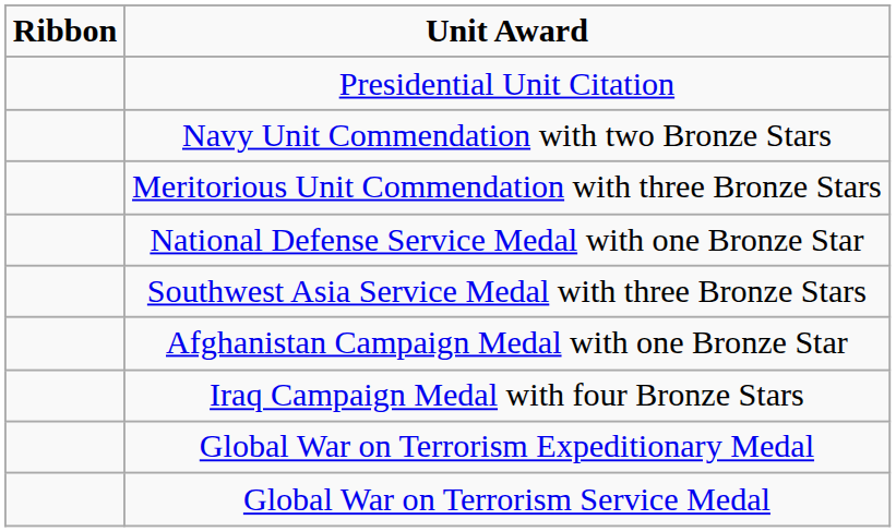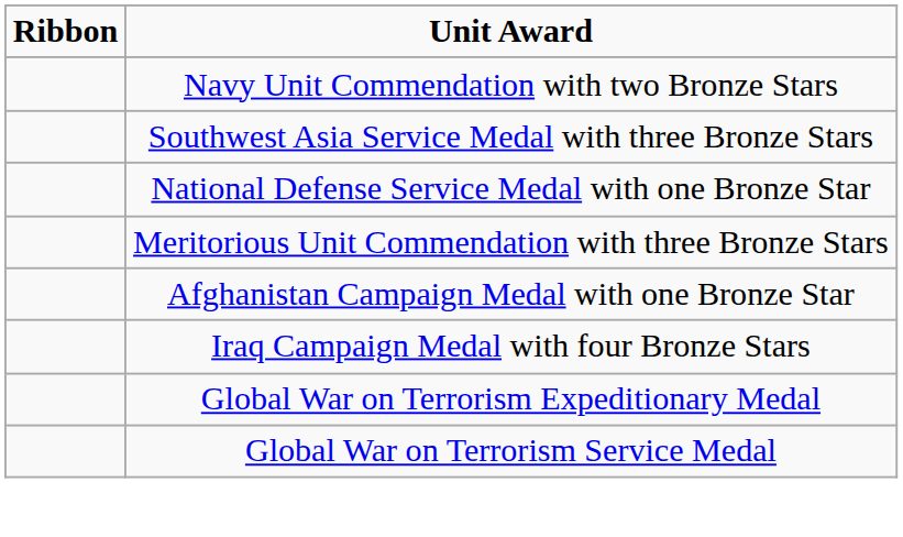 <table class="wikitable" style="text-align:center; clear: center">
 <tr>
 <td><strong>Ribbon</strong></td>
 <td><strong>Unit Award </strong></td>
 </tr>
 <tr>
 <td></td>
-<td><a href='#'>Presidential Unit Citation</a></td>
-</tr>
-<tr>
-<td></td>
 <td><a href='#'>Navy Unit Commendation</a> with two Bronze Stars</td>
 </tr>
 <tr>
 <td></td>
-<td><a href='#'>Meritorious Unit Commendation</a> with three Bronze Stars</td>
+<td><a href='#'>Southwest Asia Service Medal</a> with three Bronze Stars</td>
 </tr>
 <tr>
 <td></td>
 <td><a href='#'>National Defense Service Medal</a> with one Bronze Star</td>
 </tr>
 <tr>
 <td></td>
-<td><a href='#'>Southwest Asia Service Medal</a> with three Bronze Stars</td>
+<td><a href='#'>Meritorious Unit Commendation</a> with three Bronze Stars</td>
 </tr>
 <tr>
 <td></td>
 <td><a href='#'>Afghanistan Campaign Medal</a> with one Bronze Star</td>
 </tr>
 <tr>
 <td></td>
 <td><a href='#'>Iraq Campaign Medal</a> with four Bronze Stars</td>
 </tr>
 <tr>
 <td></td>
 <td><a href='#'>Global War on Terrorism Expeditionary Medal</a></td>
 </tr>
 <tr>
 <td></td>
 <td><a href='#'>Global War on Terrorism Service Medal</a></td>
 </tr>
 </table>
